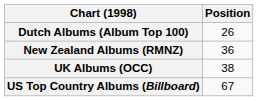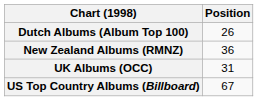 <table class="wikitable sortable plainrowheaders" style="text-align:center">
 <tr>
 <th scope="col">Chart (1998)</th>
 <th scope="col">Position</th>
 </tr>
 <tr>
 <th scope="row">Dutch Albums (Album Top 100)</th>
 <td>26</td>
 </tr>
 <tr>
 <th scope="row">New Zealand Albums (RMNZ)</th>
 <td>36</td>
 </tr>
 <tr>
 <th scope="row">UK Albums (OCC)</th>
-<td>38</td>
+<td>31</td>
 </tr>
 <tr>
 <th scope="row">US Top Country Albums (<em>Billboard</em>)</th>
 <td>67</td>
 </tr>
 </table>
